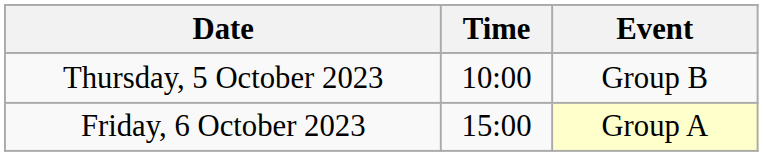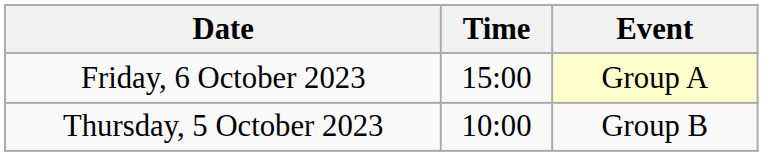 <table class="wikitable" style="text-align:center;">
 <tr>
 <th width=220>Date</th>
 <th width=50>Time</th>
 <th width=100>Event</th>
 </tr>
 <tr>
+<td>Friday, 6 October 2023</td>
+<td>15:00</td>
+<td bgcolor=ffffcc>Group A</td>
+</tr>
+<tr>
 <td>Thursday, 5 October 2023</td>
 <td>10:00</td>
 <td>Group B</td>
 </tr>
-<tr>
-<td>Friday, 6 October 2023</td>
-<td>15:00</td>
-<td bgcolor=ffffcc>Group A</td>
-</tr>
 </table>
